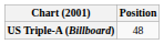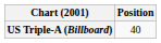 <table class="wikitable plainrowheaders" style="text-align:center">
 <tr>
 <th scope="col">Chart (2001)</th>
 <th scope="col">Position</th>
 </tr>
 <tr>
 <th scope="row">US Triple-A (<em>Billboard</em>)</th>
-<td>48</td>
+<td>40</td>
 </tr>
 </table>
